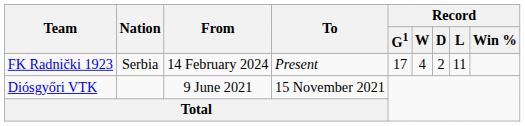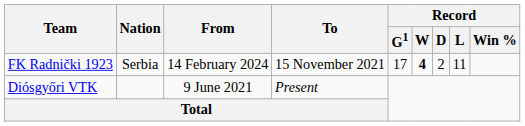 <table class="wikitable" style="text-align: center">
 <tr>
 <th rowspan="2">Team</th>
 <th rowspan="2">Nation</th>
 <th rowspan="2">From</th>
 <th rowspan="2">To</th>
 <th colspan="5">Record</th>
 </tr>
 <tr>
 <th>G<sup>1</sup></th>
 <th>W</th>
 <th>D</th>
 <th>L</th>
 <th>Win %</th>
 </tr>
 <tr>
 <td><a href='#'>FK Radnički 1923</a></td>
 <td>Serbia</td>
 <td align="left">14 February 2024</td>
-<td align="left"><em>Present</em><br></td>
+<td>15 November 2021</td>
 <td>17</td>
-<td>4</td>
+<td><strong>4</strong></td>
 <td>2</td>
 <td>11</td>
 <td></td>
 </tr>
 <tr>
 <td align="left"><a href='#'>Diósgyőri VTK</a></td>
 <td></td>
 <td>9 June 2021</td>
-<td>15 November 2021</td>
+<td align="left"><em>Present</em><br></td>
 </tr>
 <tr>
 <th colspan="4">Total<br></th>
 </tr>
 </table>
